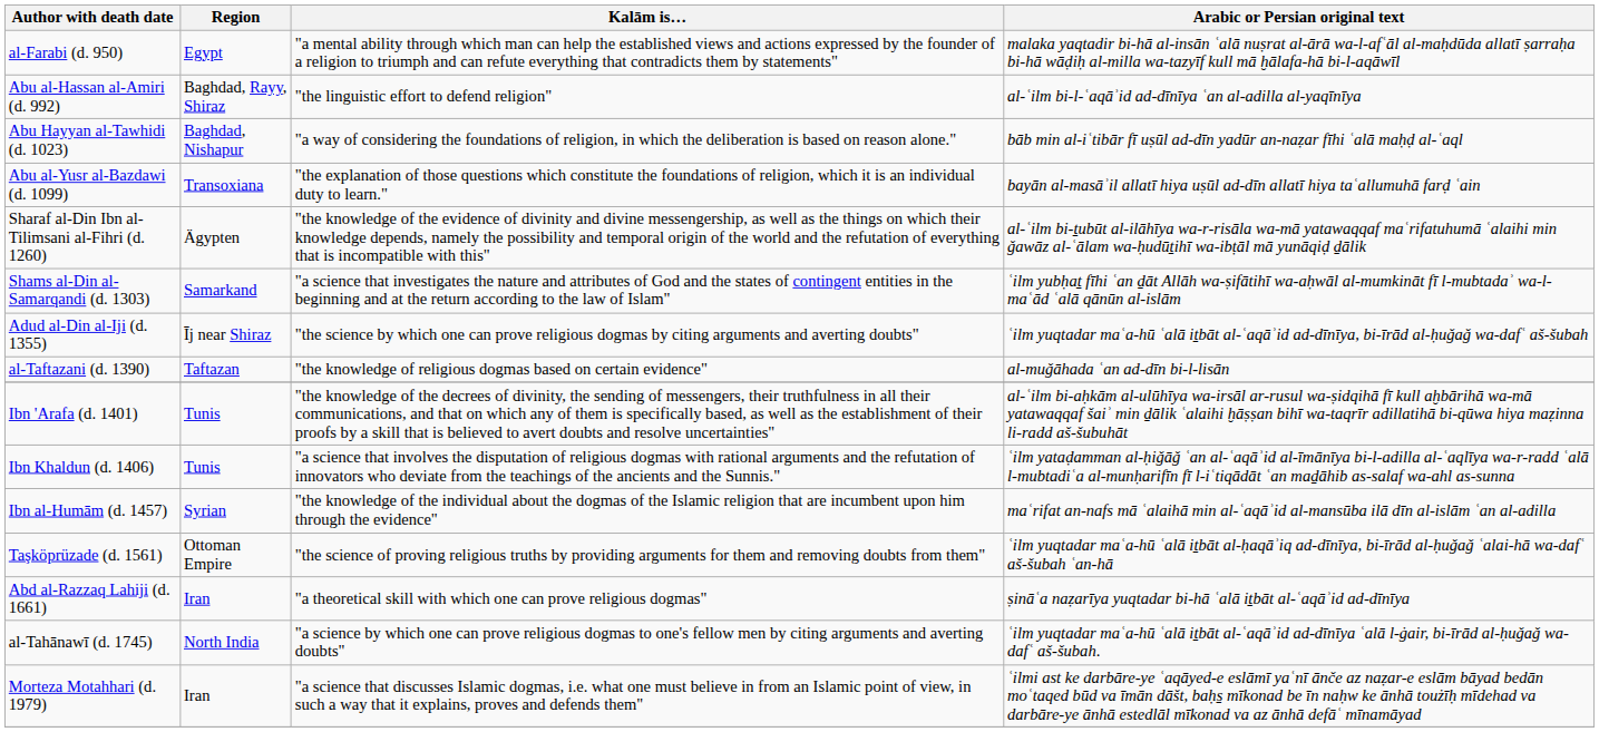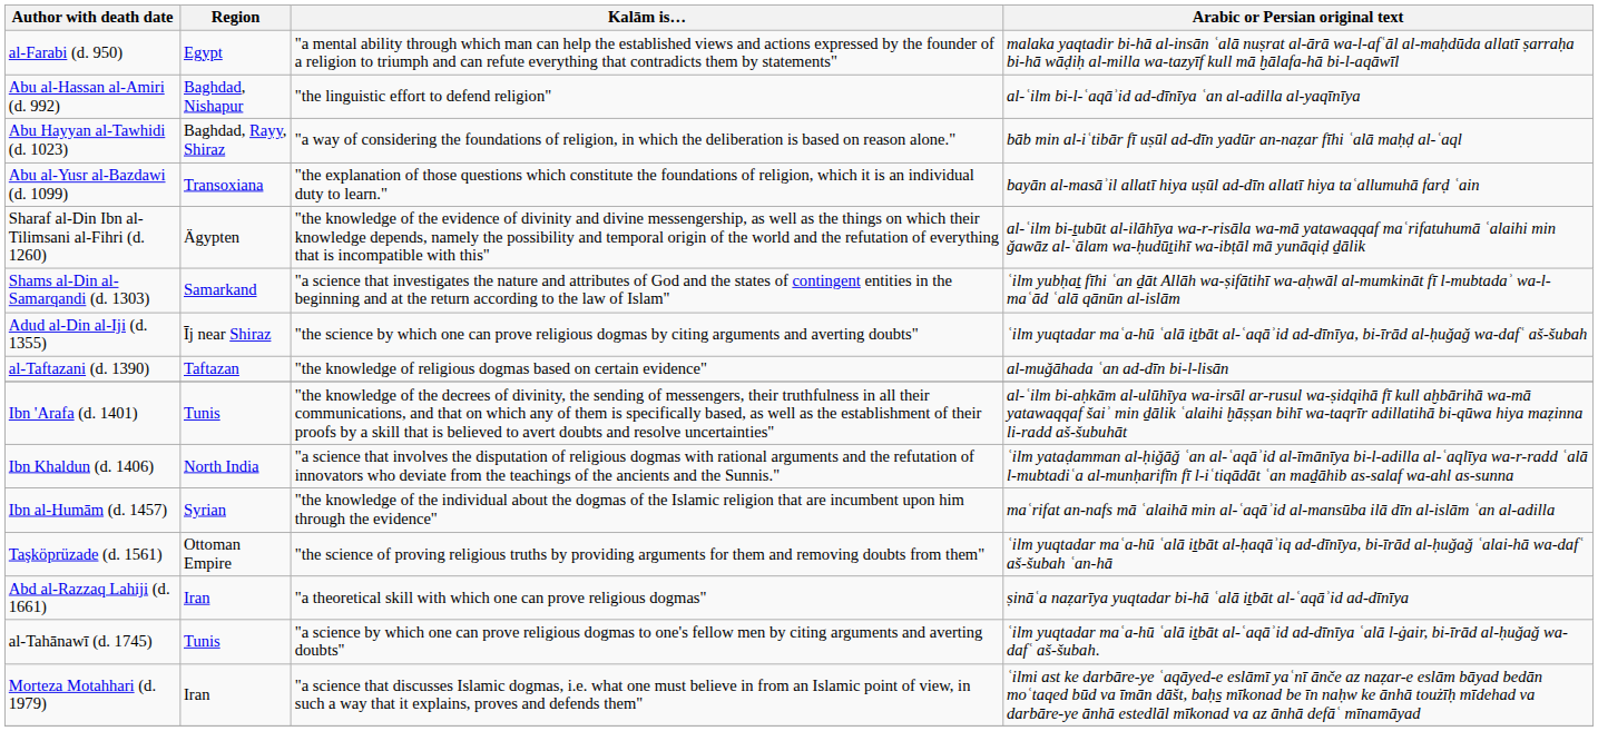 <table class="wikitable">
 <tr>
 <th>Author with death date</th>
 <th>Region</th>
 <th>Kalām is…</th>
 <th>Arabic or Persian original text</th>
 </tr>
 <tr>
 <td><a href='#'>al-Farabi</a> (d. 950)</td>
 <td><a href='#'>Egypt</a></td>
 <td>"a mental ability through which man can help the established views and actions expressed by the founder of a religion to triumph and can refute everything that contradicts them by statements"</td>
 <td><em>malaka yaqtadir bi-hā al-insān ʿalā nuṣrat al-ārā wa-l-afʿāl al-maḥdūda allatī ṣarraḥa bi-hā wāḍiḥ al-milla wa-tazyīf kull mā ḫālafa-hā bi-l-aqāwīl</em></td>
 </tr>
 <tr>
 <td><a href='#'>Abu al-Hassan al-Amiri</a> (d. 992)</td>
-<td>Baghdad, <a href='#'>Rayy</a>, <a href='#'>Shiraz</a></td>
+<td><a href='#'>Baghdad</a>, <a href='#'>Nishapur</a></td>
 <td>"the linguistic effort to defend religion"</td>
 <td><em>al-ʿilm bi-l-ʿaqāʾid ad-dīnīya ʿan al-adilla al-yaqīnīya</em></td>
 </tr>
 <tr>
 <td><a href='#'>Abu Hayyan al-Tawhidi</a> (d. 1023)</td>
-<td><a href='#'>Baghdad</a>, <a href='#'>Nishapur</a></td>
+<td>Baghdad, <a href='#'>Rayy</a>, <a href='#'>Shiraz</a></td>
 <td>"a way of considering the foundations of religion, in which the deliberation is based on reason alone."</td>
 <td><em>bāb min al-iʿtibār fī uṣūl ad-dīn yadūr an-naẓar fīhi ʿalā maḥḍ al-ʿaql</em></td>
 </tr>
 <tr>
 <td><a href='#'>Abu al-Yusr al-Bazdawi</a> (d. 1099)</td>
 <td><a href='#'>Transoxiana</a></td>
 <td>"the explanation of those questions which constitute the foundations of religion, which it is an individual duty to learn."</td>
 <td><em>bayān al-masāʾil allatī hiya uṣūl ad-dīn allatī hiya taʿallumuhā farḍ ʿain</em></td>
 </tr>
 <tr>
 <td>Sharaf al-Din Ibn al-Tilimsani al-Fihri (d. 1260)</td>
 <td>Ägypten</td>
 <td>"the knowledge of the evidence of divinity and divine messengership, as well as the things on which their knowledge depends, namely the possibility and temporal origin of the world and the refutation of everything that is incompatible with this"</td>
 <td><em>al-ʿilm bi-ṯubūt al-ilāhīya wa-r-risāla wa-mā yatawaqqaf maʿrifatuhumā ʿalaihi min ǧawāz al-ʿālam wa-ḥudūṯihī wa-ibṭāl mā yunāqiḍ ḏālik</em></td>
 </tr>
 <tr>
 <td><a href='#'>Shams al-Din al-Samarqandi</a> (d. 1303)</td>
 <td><a href='#'>Samarkand</a></td>
 <td>"a science that investigates the nature and attributes of God and the states of <a href='#'>contingent</a> entities in the beginning and at the return according to the law of Islam"</td>
 <td><em>ʿilm yubḥaṯ fīhi ʿan ḏāt Allāh wa-ṣifātihī wa-aḥwāl al-mumkināt fī l-mubtadaʾ wa-l-maʿād ʿalā qānūn al-islām</em></td>
 </tr>
 <tr>
 <td><a href='#'>Adud al-Din al-Iji</a> (d. 1355)</td>
 <td>Īj near <a href='#'>Shiraz</a></td>
 <td>"the science by which one can prove religious dogmas by citing arguments and averting doubts"</td>
 <td><em>ʿilm yuqtadar maʿa-hū ʿalā iṯbāt al-ʿaqāʾid ad-dīnīya, bi-īrād al-ḥuǧaǧ wa-dafʿ aš-šubah</em></td>
 </tr>
 <tr>
 <td><a href='#'>al-Taftazani</a> (d. 1390)</td>
 <td><a href='#'>Taftazan</a></td>
 <td>"the knowledge of religious dogmas based on certain evidence"</td>
 <td><em>al-muǧāhada ʿan ad-dīn bi-l-lisān</em></td>
 </tr>
 <tr>
 </tr>
 <tr>
 <td><a href='#'>Ibn 'Arafa</a> (d. 1401)</td>
 <td><a href='#'>Tunis</a></td>
 <td>"the knowledge of the decrees of divinity, the sending of messengers, their truthfulness in all their communications, and that on which any of them is specifically based, as well as the establishment of their proofs by a skill that is believed to avert doubts and resolve uncertainties"</td>
 <td><em>al-ʿilm bi-aḥkām al-ulūhīya wa-irsāl ar-rusul wa-ṣidqihā fī kull aḫbārihā wa-mā yatawaqqaf šaiʾ min ḏālik ʿalaihi ḫāṣṣan bihī wa-taqrīr adillatihā bi-qūwa hiya maẓinna li-radd aš-šubuhāt</em></td>
 </tr>
 <tr>
 <td><a href='#'>Ibn Khaldun</a> (d. 1406)</td>
-<td><a href='#'>Tunis</a></td>
+<td><a href='#'>North India</a></td>
 <td>"a science that involves the disputation of religious dogmas with rational arguments and the refutation of innovators who deviate from the teachings of the ancients and the Sunnis."</td>
 <td><em>ʿilm yataḍamman al-ḥiǧāǧ ʿan al-ʿaqāʾid al-īmānīya bi-l-adilla al-ʿaqlīya wa-r-radd ʿalā l-mubtadiʿa al-munḥarifīn fī l-iʿtiqādāt ʿan maḏāhib as-salaf wa-ahl as-sunna</em></td>
 </tr>
 <tr>
 <td><a href='#'>Ibn al-Humām</a> (d. 1457)</td>
 <td><a href='#'>Syrian</a></td>
 <td>"the knowledge of the individual about the dogmas of the Islamic religion that are incumbent upon him through the evidence"</td>
 <td><em>maʿrifat an-nafs mā ʿalaihā min al-ʿaqāʾid al-mansūba ilā dīn al-islām ʿan al-adilla</em></td>
 </tr>
 <tr>
 <td><a href='#'>Taşköprüzade</a> (d. 1561)</td>
 <td>Ottoman Empire</td>
 <td>"the science of proving religious truths by providing arguments for them and removing doubts from them"</td>
 <td><em>ʿilm yuqtadar maʿa-hū ʿalā iṯbāt al-ḥaqāʾiq ad-dīnīya, bi-īrād al-ḥuǧaǧ ʿalai-hā wa-dafʿ aš-šubah ʿan-hā</em></td>
 </tr>
 <tr>
 <td><a href='#'>Abd al-Razzaq Lahiji</a> (d. 1661)</td>
 <td><a href='#'>Iran</a></td>
 <td>"a theoretical skill with which one can prove religious dogmas"</td>
 <td><em>ṣināʿa naẓarīya yuqtadar bi-hā ʿalā iṯbāt al-ʿaqāʾid ad-dīnīya</em></td>
 </tr>
 <tr>
 <td>al-Tahānawī (d. 1745)</td>
-<td><a href='#'>North India</a></td>
+<td><a href='#'>Tunis</a></td>
 <td>"a science by which one can prove religious dogmas to one's fellow men by citing arguments and averting doubts"</td>
 <td><em>ʿilm yuqtadar maʿa-hū ʿalā iṯbāt al-ʿaqāʾid ad-dīnīya ʿalā l-ġair, bi-īrād al-ḥuǧaǧ wa-dafʿ aš-šubah</em>.</td>
 </tr>
 <tr>
 <td><a href='#'>Morteza Motahhari</a> (d. 1979)</td>
 <td>Iran</td>
 <td>"a science that discusses Islamic dogmas, i.e. what one must believe in from an Islamic point of view, in such a way that it explains, proves and defends them"</td>
 <td><em>ʿilmi ast ke darbāre-ye ʿaqāyed-e eslāmī yaʿnī ānče az naẓar-e eslām bāyad bedān moʿtaqed būd va īmān dāšt, baḥs̱ mīkonad be īn naḥw ke ānhā toużīḥ mīdehad va darbāre-ye ānhā estedlāl mīkonad va az ānhā defāʿ mīnamāyad</em></td>
 </tr>
 <tr>
 </tr>
 </table>
